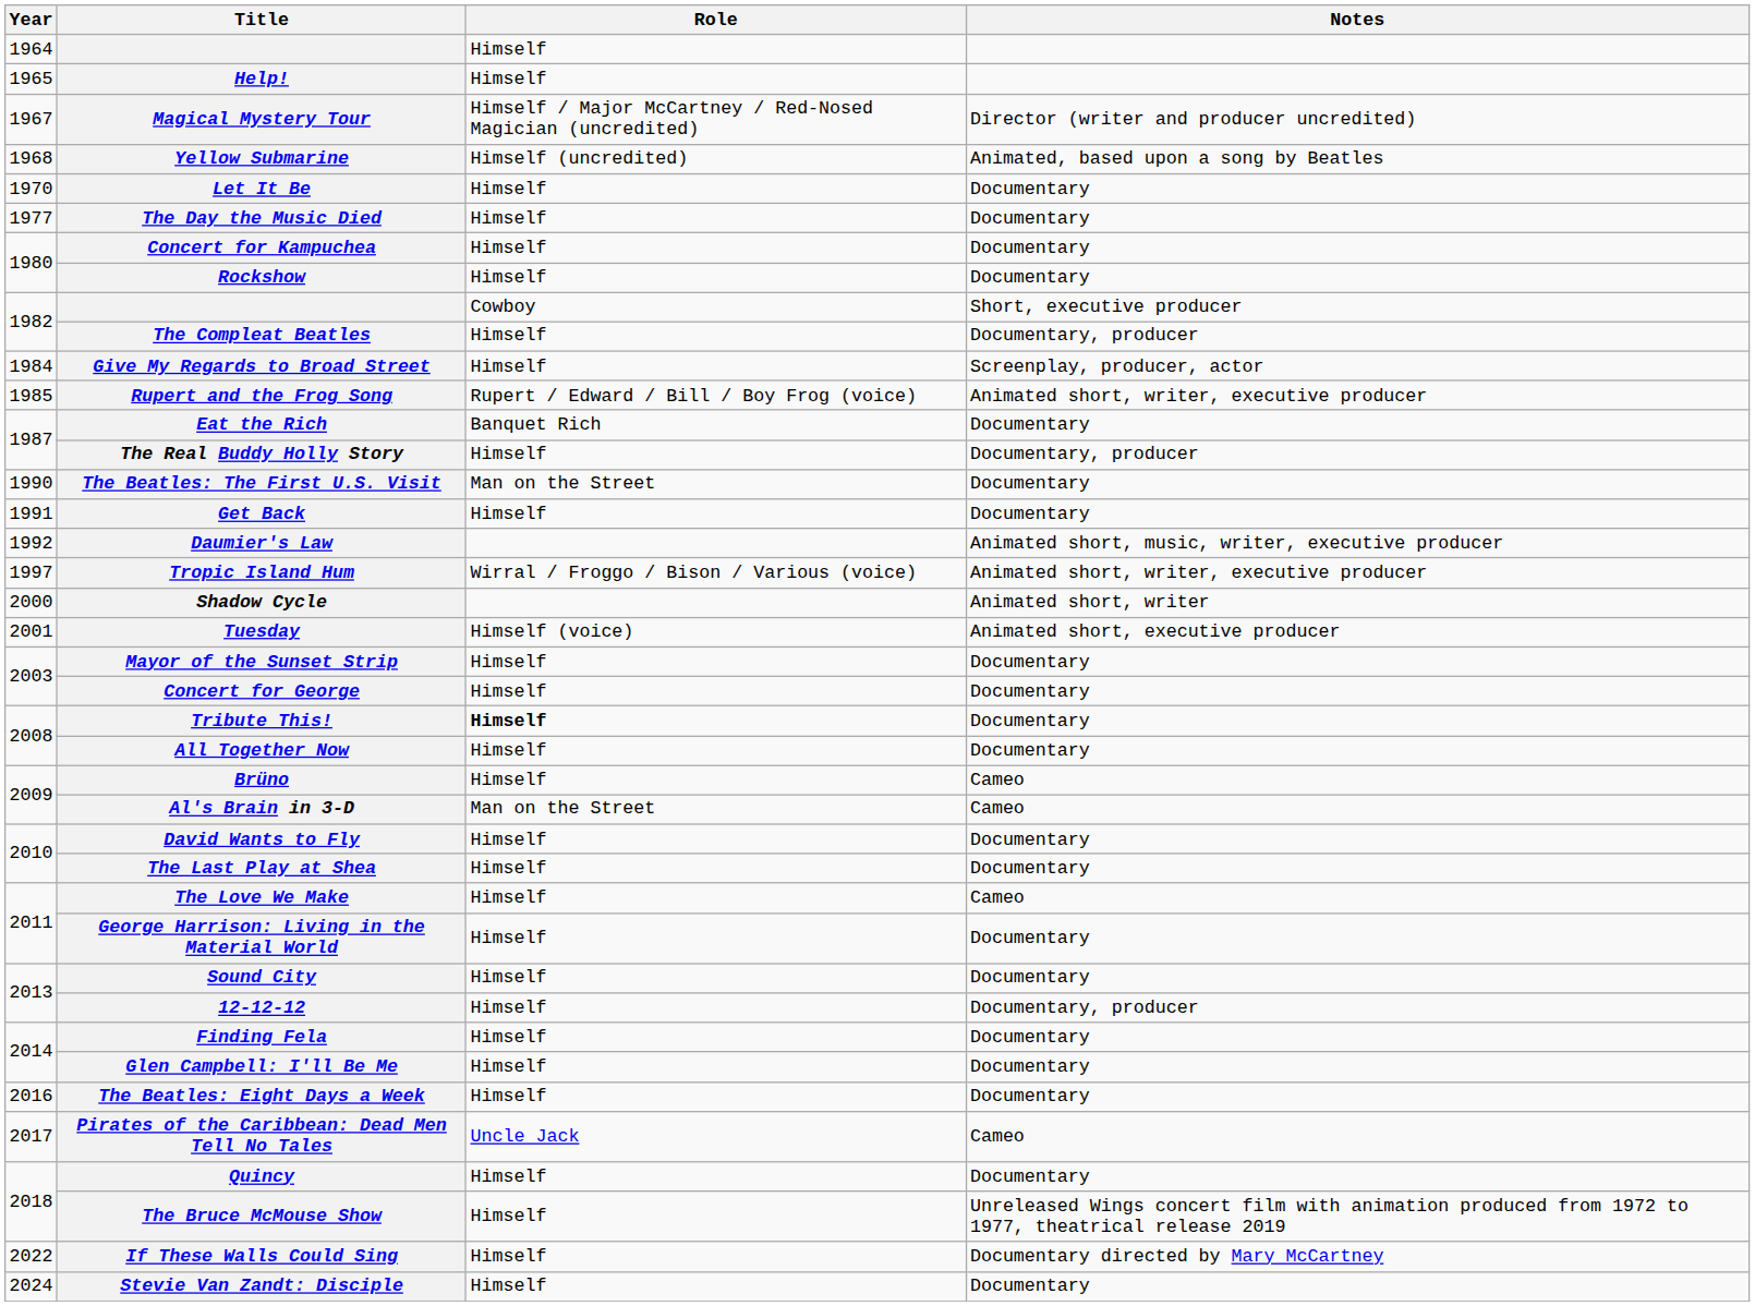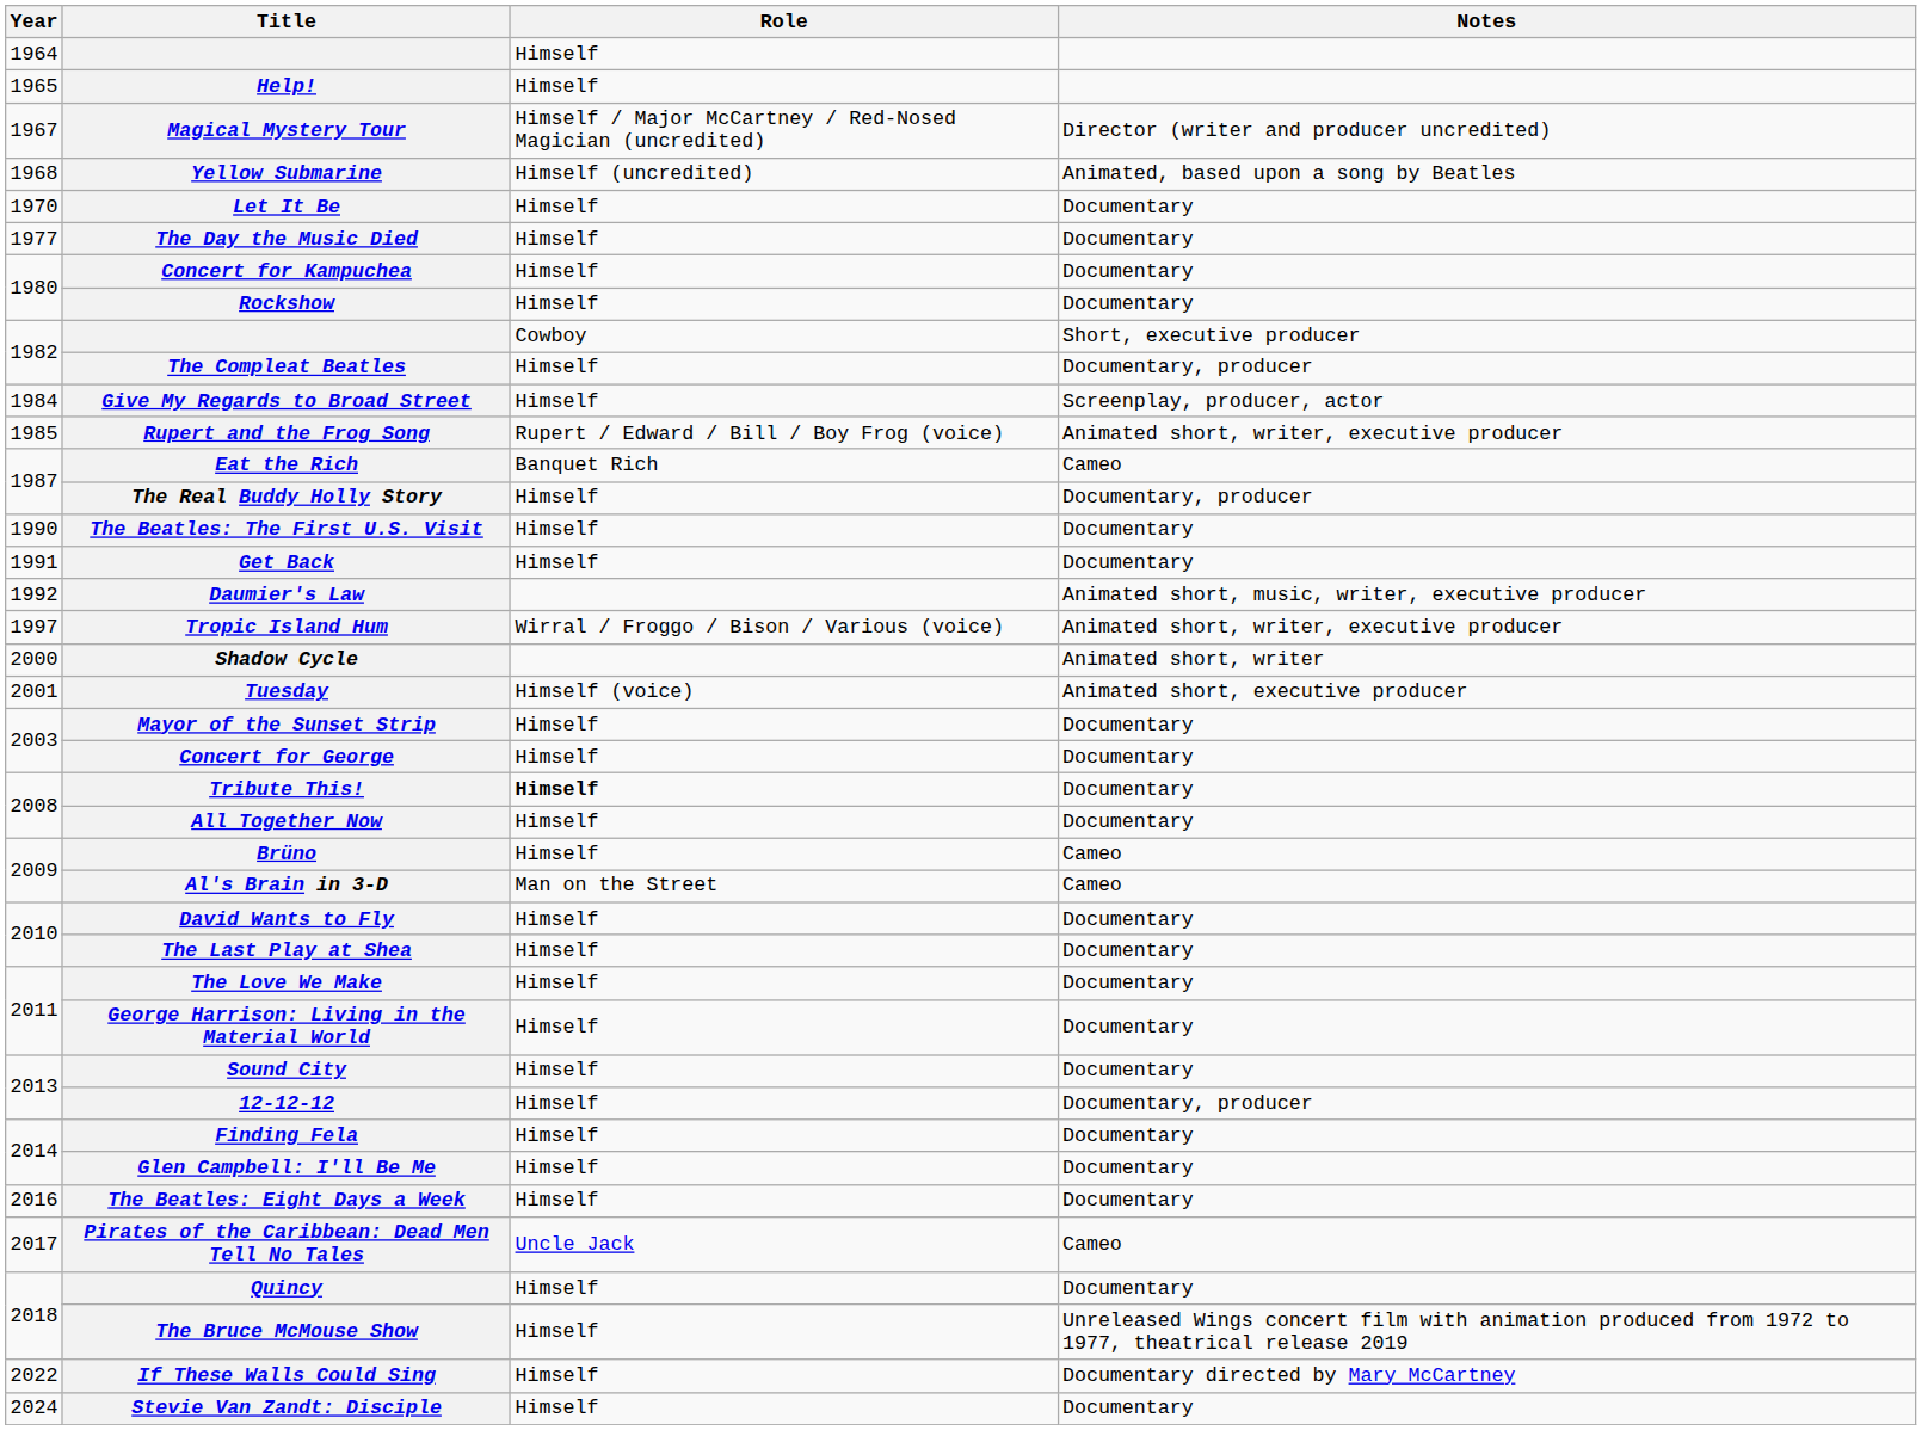 <table class="wikitable sortable plainrowheaders">
 <tr>
 <th scope="col">Year</th>
 <th scope="col">Title</th>
 <th scope="col">Role</th>
 <th scope="col" class="unsortable">Notes</th>
 </tr>
 <tr>
 <td style="text-align:center;">1964</td>
 <th scope="row"><em></em></th>
 <td>Himself</td>
 <td></td>
 </tr>
 <tr>
 <td style="text-align:center;">1965</td>
 <th scope="row"><em><a href='#'>Help!</a></em></th>
 <td>Himself</td>
 <td></td>
 </tr>
 <tr>
 <td style="text-align:center;">1967</td>
 <th scope="row"><em><a href='#'>Magical Mystery Tour</a></em></th>
 <td>Himself / Major McCartney / Red-Nosed Magician (uncredited)</td>
 <td>Director (writer and producer uncredited)</td>
 </tr>
 <tr>
 <td style="text-align:center;">1968</td>
 <th scope="row"><em><a href='#'>Yellow Submarine</a></em></th>
 <td>Himself (uncredited)</td>
 <td>Animated, based upon a song by Beatles</td>
 </tr>
 <tr>
 <td style="text-align:center;">1970</td>
 <th scope="row"><em><a href='#'>Let It Be</a></em></th>
 <td>Himself</td>
 <td>Documentary</td>
 </tr>
 <tr>
 <td style="text-align:center;">1977</td>
 <th scope="row"><em><a href='#'>The Day the Music Died</a></em></th>
 <td>Himself</td>
 <td>Documentary</td>
 </tr>
 <tr>
 <td rowspan="2" style="text-align:center;">1980</td>
 <th scope="row"><em><a href='#'>Concert for Kampuchea</a></em></th>
 <td>Himself</td>
 <td>Documentary</td>
 </tr>
 <tr>
 <th scope="row"><em><a href='#'>Rockshow</a></em></th>
 <td>Himself</td>
 <td>Documentary</td>
 </tr>
 <tr>
 <td rowspan="2" style="text-align:center;">1982</td>
 <th scope="row"><em></em></th>
 <td>Cowboy</td>
 <td>Short, executive producer</td>
 </tr>
 <tr>
 <th scope="row"><em><a href='#'>The Compleat Beatles</a></em></th>
 <td>Himself</td>
 <td>Documentary, producer</td>
 </tr>
 <tr>
 <td style="text-align:center;">1984</td>
 <th scope="row"><em><a href='#'>Give My Regards to Broad Street</a></em></th>
 <td>Himself</td>
 <td>Screenplay, producer, actor</td>
 </tr>
 <tr>
 <td style="text-align:center;">1985</td>
 <th scope="row"><em><a href='#'>Rupert and the Frog Song</a></em></th>
 <td>Rupert / Edward / Bill / Boy Frog (voice)</td>
 <td>Animated short, writer, executive producer</td>
 </tr>
 <tr>
 <td rowspan="2" style="text-align:center;">1987</td>
 <th scope="row"><em><a href='#'>Eat the Rich</a></em></th>
 <td>Banquet Rich</td>
-<td>Documentary</td>
+<td>Cameo</td>
 </tr>
 <tr>
 <th scope="row"><em>The Real <a href='#'>Buddy Holly</a> Story</em></th>
 <td>Himself</td>
 <td>Documentary, producer</td>
 </tr>
 <tr>
 <td style="text-align:center;">1990</td>
 <th scope="row"><em><a href='#'>The Beatles: The First U.S. Visit</a></em></th>
-<td>Man on the Street</td>
+<td>Himself</td>
 <td>Documentary</td>
 </tr>
 <tr>
 <td style="text-align:center;">1991</td>
 <th scope="row"><em><a href='#'>Get Back</a></em></th>
 <td>Himself</td>
 <td>Documentary</td>
 </tr>
 <tr>
 <td style="text-align:center;">1992</td>
 <th scope="row"><em><a href='#'>Daumier's Law</a></em></th>
 <td></td>
 <td>Animated short, music, writer, executive producer</td>
 </tr>
 <tr>
 <td style="text-align:center;">1997</td>
 <th scope="row"><em><a href='#'>Tropic Island Hum</a></em></th>
 <td>Wirral / Froggo / Bison / Various (voice)</td>
 <td>Animated short, writer, executive producer</td>
 </tr>
 <tr>
 <td style="text-align:center;">2000</td>
 <th scope="row"><em>Shadow Cycle</em></th>
 <td></td>
 <td>Animated short, writer</td>
 </tr>
 <tr>
 <td style="text-align:center;">2001</td>
 <th scope="row"><em><a href='#'>Tuesday</a></em></th>
 <td>Himself (voice)</td>
 <td>Animated short, executive producer</td>
 </tr>
 <tr>
 <td rowspan="2" style="text-align:center;">2003</td>
 <th scope="row"><em><a href='#'>Mayor of the Sunset Strip</a></em></th>
 <td>Himself</td>
 <td>Documentary</td>
 </tr>
 <tr>
 <th scope="row"><em><a href='#'>Concert for George</a></em></th>
 <td>Himself</td>
 <td>Documentary</td>
 </tr>
 <tr>
 <td rowspan="2" style="text-align:center;">2008</td>
 <th scope="row"><em><a href='#'>Tribute This!</a></em></th>
 <td><strong>Himself</strong></td>
 <td>Documentary</td>
 </tr>
 <tr>
 <th scope="row"><em><a href='#'>All Together Now</a></em></th>
 <td>Himself</td>
 <td>Documentary</td>
 </tr>
 <tr>
 <td rowspan="2" style="text-align:center;">2009</td>
 <th scope="row"><em><a href='#'>Brüno</a></em></th>
 <td>Himself</td>
 <td>Cameo</td>
 </tr>
 <tr>
 <th scope="row"><em><a href='#'>Al's Brain</a> in 3-D</em></th>
 <td>Man on the Street</td>
 <td>Cameo</td>
 </tr>
 <tr>
 <td rowspan="2" style="text-align:center;">2010</td>
 <th scope="row"><em><a href='#'>David Wants to Fly</a></em></th>
 <td>Himself</td>
 <td>Documentary</td>
 </tr>
 <tr>
 <th scope="row"><em><a href='#'>The Last Play at Shea</a></em></th>
 <td>Himself</td>
 <td>Documentary</td>
 </tr>
 <tr>
 <td rowspan="2" style="text-align:center;">2011</td>
 <th scope="row"><em><a href='#'>The Love We Make</a></em></th>
 <td>Himself</td>
-<td>Cameo</td>
+<td>Documentary</td>
 </tr>
 <tr>
 <th scope="row"><em><a href='#'>George Harrison: Living in the Material World</a></em></th>
 <td>Himself</td>
 <td>Documentary</td>
 </tr>
 <tr>
 <td rowspan="2" style="text-align:center;">2013</td>
 <th scope="row"><em><a href='#'>Sound City</a></em></th>
 <td>Himself</td>
 <td>Documentary</td>
 </tr>
 <tr>
 <th scope="row"><em><a href='#'>12-12-12</a></em></th>
 <td>Himself</td>
 <td>Documentary, producer</td>
 </tr>
 <tr>
 <td rowspan="2" style="text-align:center;">2014</td>
 <th scope="row"><em><a href='#'>Finding Fela</a></em></th>
 <td>Himself</td>
 <td>Documentary</td>
 </tr>
 <tr>
 <th scope="row"><em><a href='#'>Glen Campbell: I'll Be Me</a></em></th>
 <td>Himself</td>
 <td>Documentary</td>
 </tr>
 <tr>
 <td style="text-align:center;">2016</td>
 <th scope="row"><em><a href='#'>The Beatles: Eight Days a Week</a></em></th>
 <td>Himself</td>
 <td>Documentary</td>
 </tr>
 <tr>
 <td style="text-align:center;">2017</td>
 <th scope="row"><em><a href='#'>Pirates of the Caribbean: Dead Men Tell No Tales</a></em></th>
 <td><a href='#'>Uncle Jack</a></td>
 <td>Cameo</td>
 </tr>
 <tr>
 <td rowspan="2" style="text-align:center;">2018</td>
 <th scope="row"><em><a href='#'>Quincy</a></em></th>
 <td>Himself</td>
 <td>Documentary</td>
 </tr>
 <tr>
 <th scope="row"><em><a href='#'>The Bruce McMouse Show</a></em></th>
 <td>Himself</td>
 <td>Unreleased Wings concert film with animation produced from 1972 to 1977, theatrical release 2019</td>
 </tr>
 <tr>
 <td style="text-align:center;">2022</td>
 <th scope="row"><em><a href='#'>If These Walls Could Sing</a></em></th>
 <td>Himself</td>
 <td>Documentary directed by <a href='#'>Mary McCartney</a></td>
 </tr>
 <tr>
 <td style="text-align:center;">2024</td>
 <th scope="row"><em><a href='#'>Stevie Van Zandt: Disciple</a></em></th>
 <td>Himself</td>
 <td>Documentary</td>
 </tr>
 </table>
